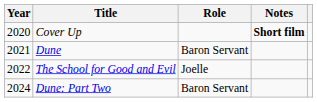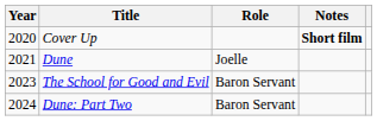 <table class="wikitable sortable">
 <tr>
 <th>Year</th>
 <th>Title</th>
 <th>Role</th>
 <th class="unsortable">Notes</th>
 <th class="unsortable"></th>
 </tr>
 <tr>
 <td>2020</td>
 <td><em>Cover Up</em></td>
 <td></td>
 <td><strong>Short film</strong></td>
 <td></td>
 </tr>
 <tr>
 <td>2021</td>
 <td><em><a href='#'>Dune</a></em></td>
-<td>Baron Servant</td>
+<td>Joelle</td>
 <td></td>
 <td></td>
 </tr>
 <tr>
-<td>2022</td>
+<td>2023</td>
 <td><em><a href='#'>The School for Good and Evil</a></em></td>
-<td>Joelle</td>
+<td>Baron Servant</td>
 <td></td>
 <td></td>
 </tr>
 <tr>
 <td>2024</td>
 <td><em><a href='#'>Dune: Part Two</a></em></td>
 <td>Baron Servant</td>
 <td></td>
 <td></td>
 </tr>
 </table>
